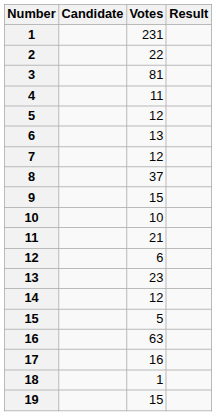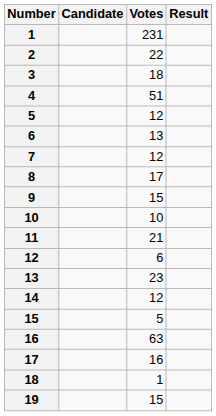 <table class="wikitable sortable">
 <tr>
 <th scope="col">Number</th>
 <th scope="col">Candidate</th>
 <th scope="col">Votes</th>
 <th scope="col">Result</th>
 </tr>
 <tr>
 <th scope="row">1</th>
 <td></td>
 <td style="text-align:right">231</td>
 <td></td>
 </tr>
 <tr>
 <th scope="row">2</th>
 <td></td>
 <td style="text-align:right">22</td>
 <td></td>
 </tr>
 <tr>
 <th scope="row">3</th>
 <td></td>
-<td style="text-align:right">81</td>
+<td style="text-align:right">18</td>
 <td></td>
 </tr>
 <tr>
 <th scope="row">4</th>
 <td></td>
-<td style="text-align:right">11</td>
+<td style="text-align:right">51</td>
 <td></td>
 </tr>
 <tr>
 <th scope="row">5</th>
 <td></td>
 <td style="text-align:right">12</td>
 <td></td>
 </tr>
 <tr>
 <th scope="row">6</th>
 <td></td>
 <td style="text-align:right">13</td>
 <td></td>
 </tr>
 <tr>
 <th scope="row">7</th>
 <td></td>
 <td style="text-align:right">12</td>
 <td></td>
 </tr>
 <tr>
 <th scope="row">8</th>
 <td></td>
-<td style="text-align:right">37</td>
+<td style="text-align:right">17</td>
 <td></td>
 </tr>
 <tr>
 <th scope="row">9</th>
 <td></td>
 <td style="text-align:right">15</td>
 <td></td>
 </tr>
 <tr>
 <th scope="row">10</th>
 <td></td>
 <td style="text-align:right">10</td>
 <td></td>
 </tr>
 <tr>
 <th scope="row">11</th>
 <td></td>
 <td style="text-align:right">21</td>
 <td></td>
 </tr>
 <tr>
 <th scope="row">12</th>
 <td></td>
 <td style="text-align:right">6</td>
 <td></td>
 </tr>
 <tr>
 <th scope="row">13</th>
 <td></td>
 <td style="text-align:right">23</td>
 <td></td>
 </tr>
 <tr>
 <th scope="row">14</th>
 <td></td>
 <td style="text-align:right">12</td>
 <td></td>
 </tr>
 <tr>
 <th scope="row">15</th>
 <td></td>
 <td style="text-align:right">5</td>
 <td></td>
 </tr>
 <tr>
 <th scope="row">16</th>
 <td></td>
 <td style="text-align:right">63</td>
 <td></td>
 </tr>
 <tr>
 <th scope="row">17</th>
 <td></td>
 <td style="text-align:right">16</td>
 <td></td>
 </tr>
 <tr>
 <th scope="row">18</th>
 <td></td>
 <td style="text-align:right">1</td>
 <td></td>
 </tr>
 <tr>
 <th scope="row">19</th>
 <td></td>
 <td style="text-align:right">15</td>
 <td></td>
 </tr>
 </table>
